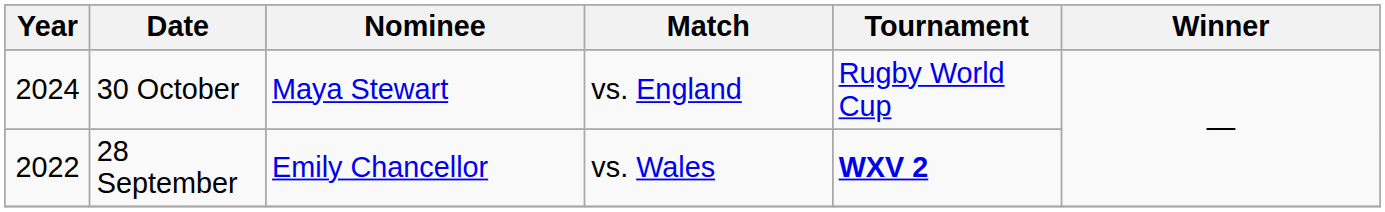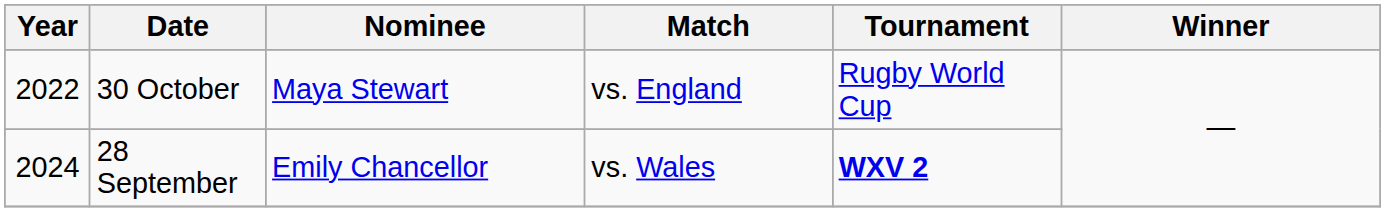 <table class="wikitable">
 <tr>
 <th width=40>Year</th>
 <th width=90>Date</th>
 <th width=170>Nominee</th>
 <th width=130>Match</th>
 <th width=120>Tournament</th>
 <th width=170>Winner</th>
 </tr>
 <tr>
-<td align=center>2024</td>
+<td align=center>2022</td>
 <td>30 October</td>
 <td><a href='#'>Maya Stewart</a></td>
 <td>vs. <a href='#'>England</a></td>
 <td><a href='#'>Rugby World Cup</a></td>
 <td align=center rowspan=2>—</td>
 </tr>
 <tr>
-<td align=center>2022</td>
+<td align=center>2024</td>
 <td>28 September</td>
 <td><a href='#'>Emily Chancellor</a></td>
 <td>vs. <a href='#'>Wales</a></td>
 <td><strong><a href='#'>WXV 2</a></strong></td>
 </tr>
 <tr>
 </tr>
 </table>
